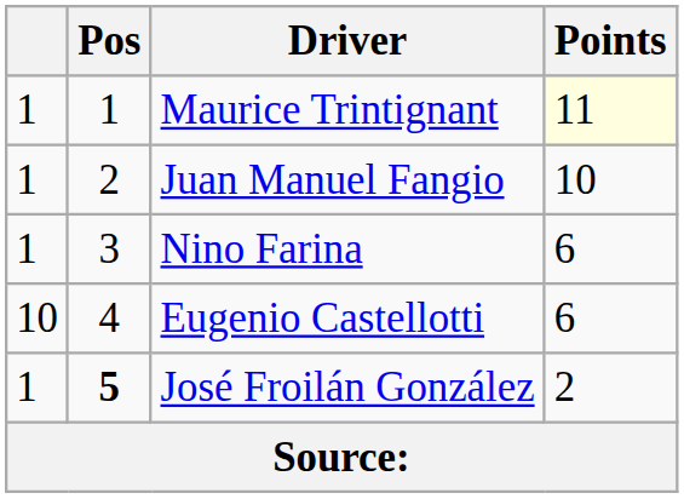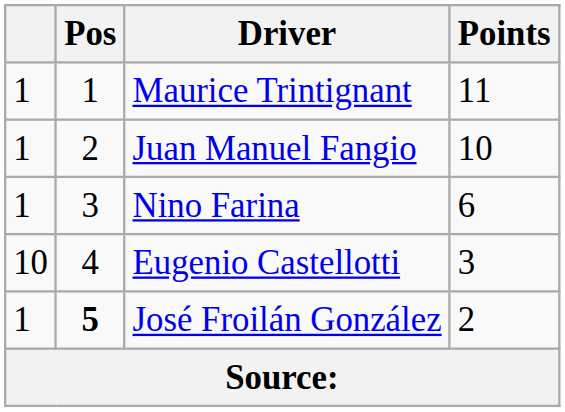 <table class="wikitable" style="font-size: 95%;">
 <tr>
 <th></th>
 <th>Pos</th>
 <th>Driver</th>
 <th>Points</th>
 </tr>
 <tr>
 <td align="left"> 1</td>
 <td align="center">1</td>
 <td> <a href='#'>Maurice Trintignant</a></td>
-<td align="left" style="background: lightyellow;">11 </td>
+<td align="left">11 </td>
 </tr>
 <tr>
 <td align="left"> 1</td>
 <td align="center">2</td>
 <td> <a href='#'>Juan Manuel Fangio</a></td>
 <td align="left">10</td>
 </tr>
 <tr>
 <td align="left"> 1</td>
 <td align="center">3</td>
 <td> <a href='#'>Nino Farina</a></td>
 <td align="left">6 </td>
 </tr>
 <tr>
 <td align="left"> 10</td>
 <td align="center">4</td>
 <td> <a href='#'>Eugenio Castellotti</a></td>
-<td align="left">6</td>
+<td align="left">3</td>
 </tr>
 <tr>
 <td align="left"> 1</td>
 <td align="center"><strong>5</strong></td>
 <td> <a href='#'>José Froilán González</a></td>
 <td align="left">2</td>
 </tr>
 <tr>
 <th colspan=4>Source: </th>
 </tr>
 </table>
